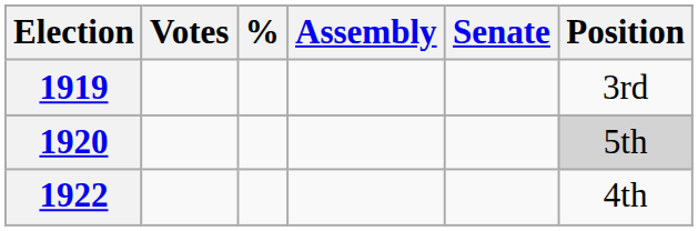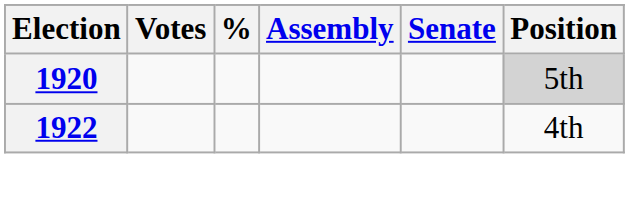 <table class="wikitable" style="text-align:center">
 <tr>
 <th>Election</th>
 <th><strong>Votes</strong></th>
 <th>%</th>
 <th><a href='#'>Assembly</a></th>
 <th><a href='#'>Senate</a></th>
 <th><strong>Position</strong></th>
-</tr>
-<tr>
-<th><a href='#'>1919</a></th>
-<td></td>
-<td></td>
-<td></td>
-<td></td>
-<td>3rd</td>
 </tr>
 <tr>
 <th><a href='#'>1920</a></th>
 <td></td>
 <td></td>
 <td></td>
 <td></td>
 <td style="background: lightgrey;">5th</td>
 </tr>
 <tr>
 <th><a href='#'>1922</a></th>
 <td></td>
 <td></td>
 <td></td>
 <td></td>
 <td>4th</td>
 </tr>
 </table>
